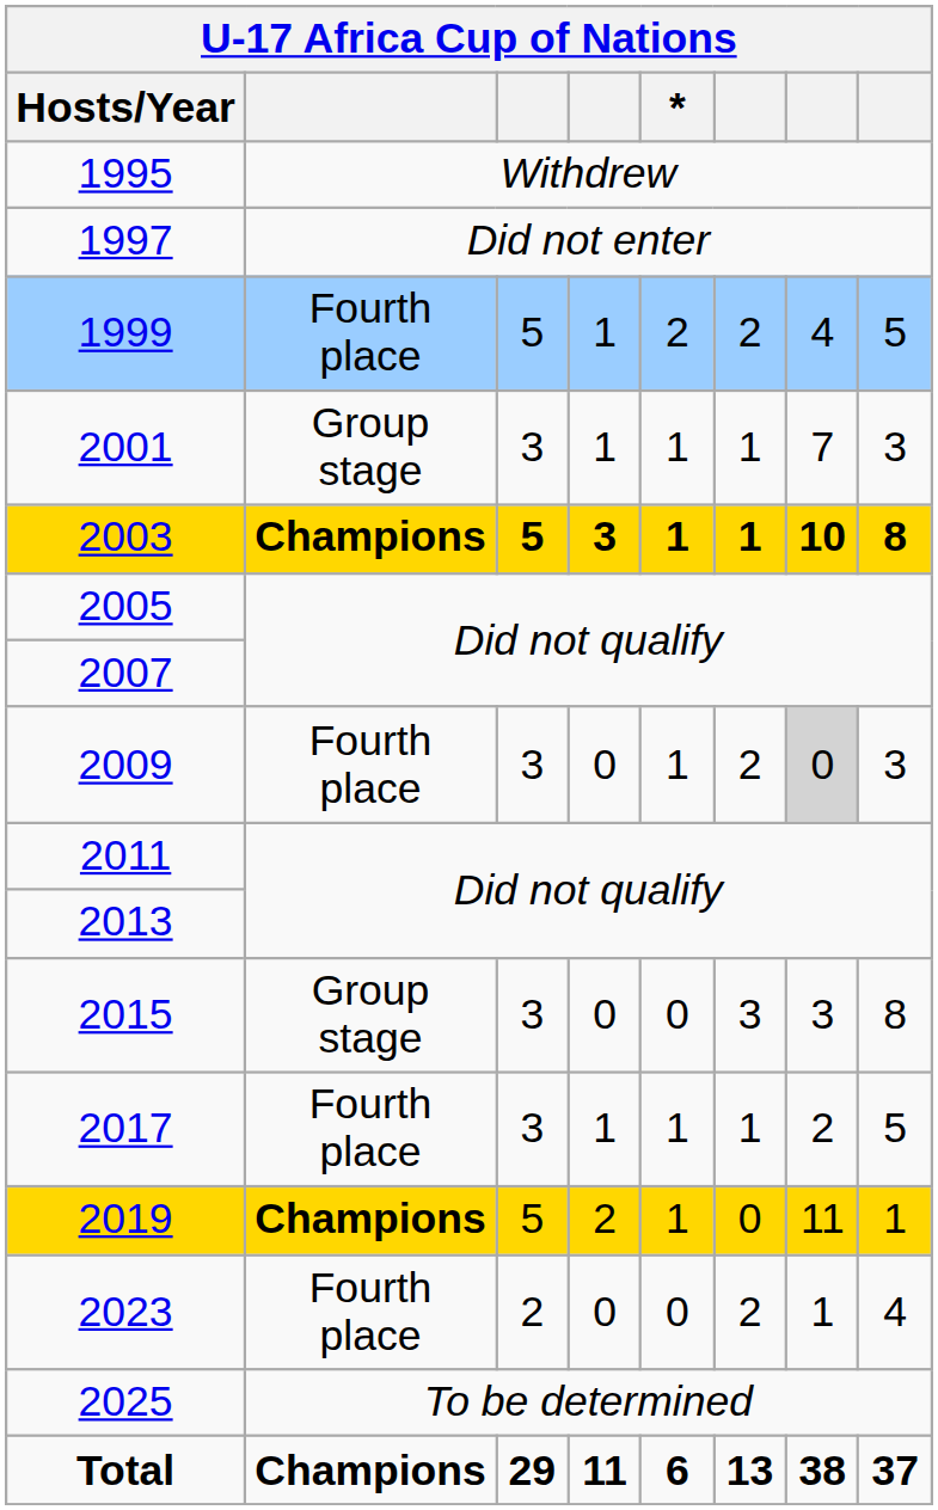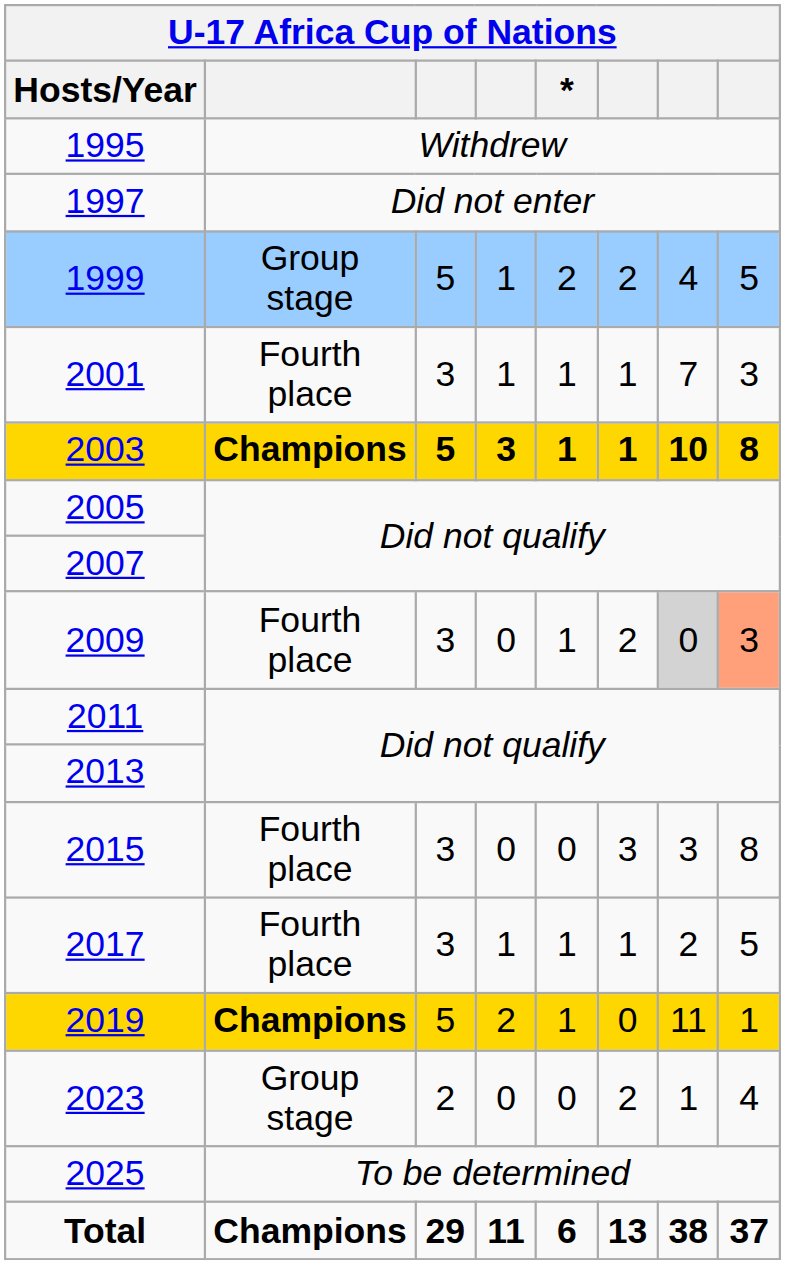 <table class="wikitable" style="text-align: center;">
 <tr>
 <th colspan=9><a href='#'>U-17 Africa Cup of Nations</a></th>
 </tr>
 <tr>
 <th>Hosts/Year</th>
 <th width=20></th>
 <th width=20></th>
 <th width=20></th>
 <th width=20>*</th>
 <th width=20></th>
 <th width=20></th>
 <th width=20></th>
 </tr>
 <tr>
 <td> <a href='#'>1995</a></td>
 <td colspan=7 rowspan=1><em>Withdrew</em></td>
 </tr>
 <tr>
 <td> <a href='#'>1997</a></td>
 <td colspan=7 rowspan=1><em>Did not enter</em></td>
 </tr>
 <tr bgcolor=#9acdff>
 <td> <a href='#'>1999</a></td>
-<td>Fourth place</td>
+<td>Group stage</td>
 <td>5</td>
 <td>1</td>
 <td>2</td>
 <td>2</td>
 <td>4</td>
 <td>5</td>
 </tr>
 <tr>
 <td> <a href='#'>2001</a></td>
-<td>Group stage</td>
+<td>Fourth place</td>
 <td>3</td>
 <td>1</td>
 <td>1</td>
 <td>1</td>
 <td>7</td>
 <td>3</td>
 </tr>
 <tr bgcolor=gold>
 <td> <a href='#'>2003</a></td>
 <td><strong>Champions</strong></td>
 <td><strong>5</strong></td>
 <td><strong>3</strong></td>
 <td><strong>1</strong></td>
 <td><strong>1</strong></td>
 <td><strong>10</strong></td>
 <td><strong>8</strong></td>
 </tr>
 <tr>
 <td> <a href='#'>2005</a></td>
 <td colspan=7 rowspan=2><em>Did not qualify</em></td>
 </tr>
 <tr>
 <td> <a href='#'>2007</a></td>
 </tr>
 <tr>
 <td> <a href='#'>2009</a></td>
 <td>Fourth place</td>
 <td>3</td>
 <td>0</td>
 <td>1</td>
 <td>2</td>
 <td style="background: lightgrey;">0</td>
-<td>3</td>
+<td style="background: lightsalmon;">3</td>
 </tr>
 <tr>
 <td> <a href='#'>2011</a></td>
 <td colspan=7 rowspan=2><em>Did not qualify</em></td>
 </tr>
 <tr>
 <td> <a href='#'>2013</a></td>
 </tr>
 <tr>
 <td> <a href='#'>2015</a></td>
-<td>Group stage</td>
+<td>Fourth place</td>
 <td>3</td>
 <td>0</td>
 <td>0</td>
 <td>3</td>
 <td>3</td>
 <td>8</td>
 </tr>
 <tr>
 <td> <a href='#'>2017</a></td>
 <td>Fourth place</td>
 <td>3</td>
 <td>1</td>
 <td>1</td>
 <td>1</td>
 <td>2</td>
 <td>5</td>
 </tr>
 <tr bgcolor=gold>
 <td> <a href='#'>2019</a></td>
 <td><strong>Champions</strong></td>
 <td>5</td>
 <td>2</td>
 <td>1</td>
 <td>0</td>
 <td>11</td>
 <td>1</td>
 </tr>
 <tr>
 <td> <a href='#'>2023</a></td>
-<td>Fourth place</td>
+<td>Group stage</td>
 <td>2</td>
 <td>0</td>
 <td>0</td>
 <td>2</td>
 <td>1</td>
 <td>4</td>
 </tr>
 <tr>
 <td> <a href='#'>2025</a></td>
 <td colspan=7><em>To be determined</em></td>
 </tr>
 <tr>
 <td><strong>Total</strong></td>
 <td><strong>Champions</strong></td>
 <td><strong>29</strong></td>
 <td><strong>11</strong></td>
 <td><strong>6</strong></td>
 <td><strong>13</strong></td>
 <td><strong>38</strong></td>
 <td><strong>37</strong></td>
 </tr>
 <tr>
 </tr>
 </table>
